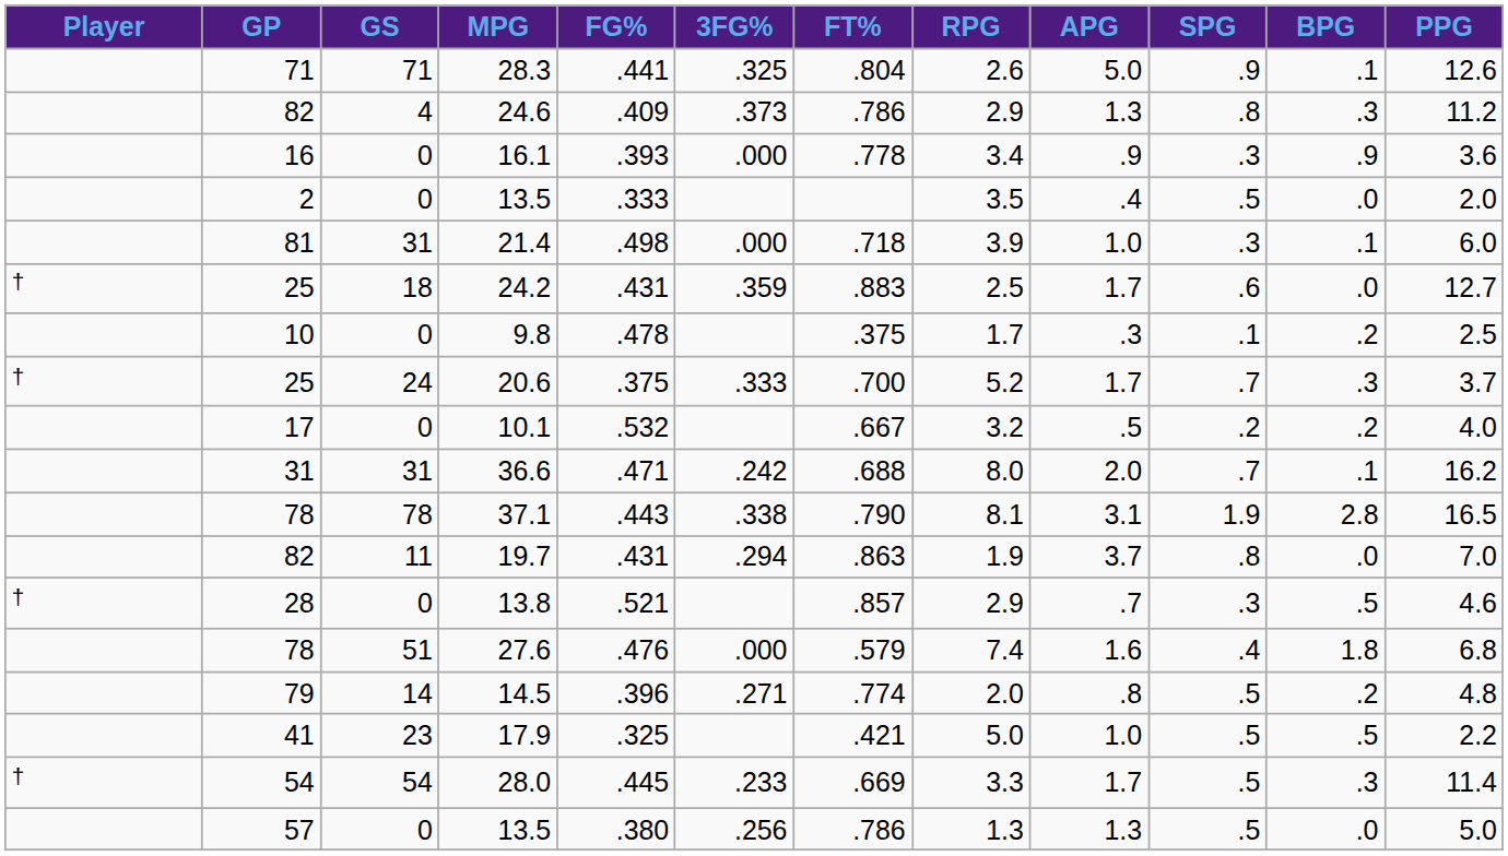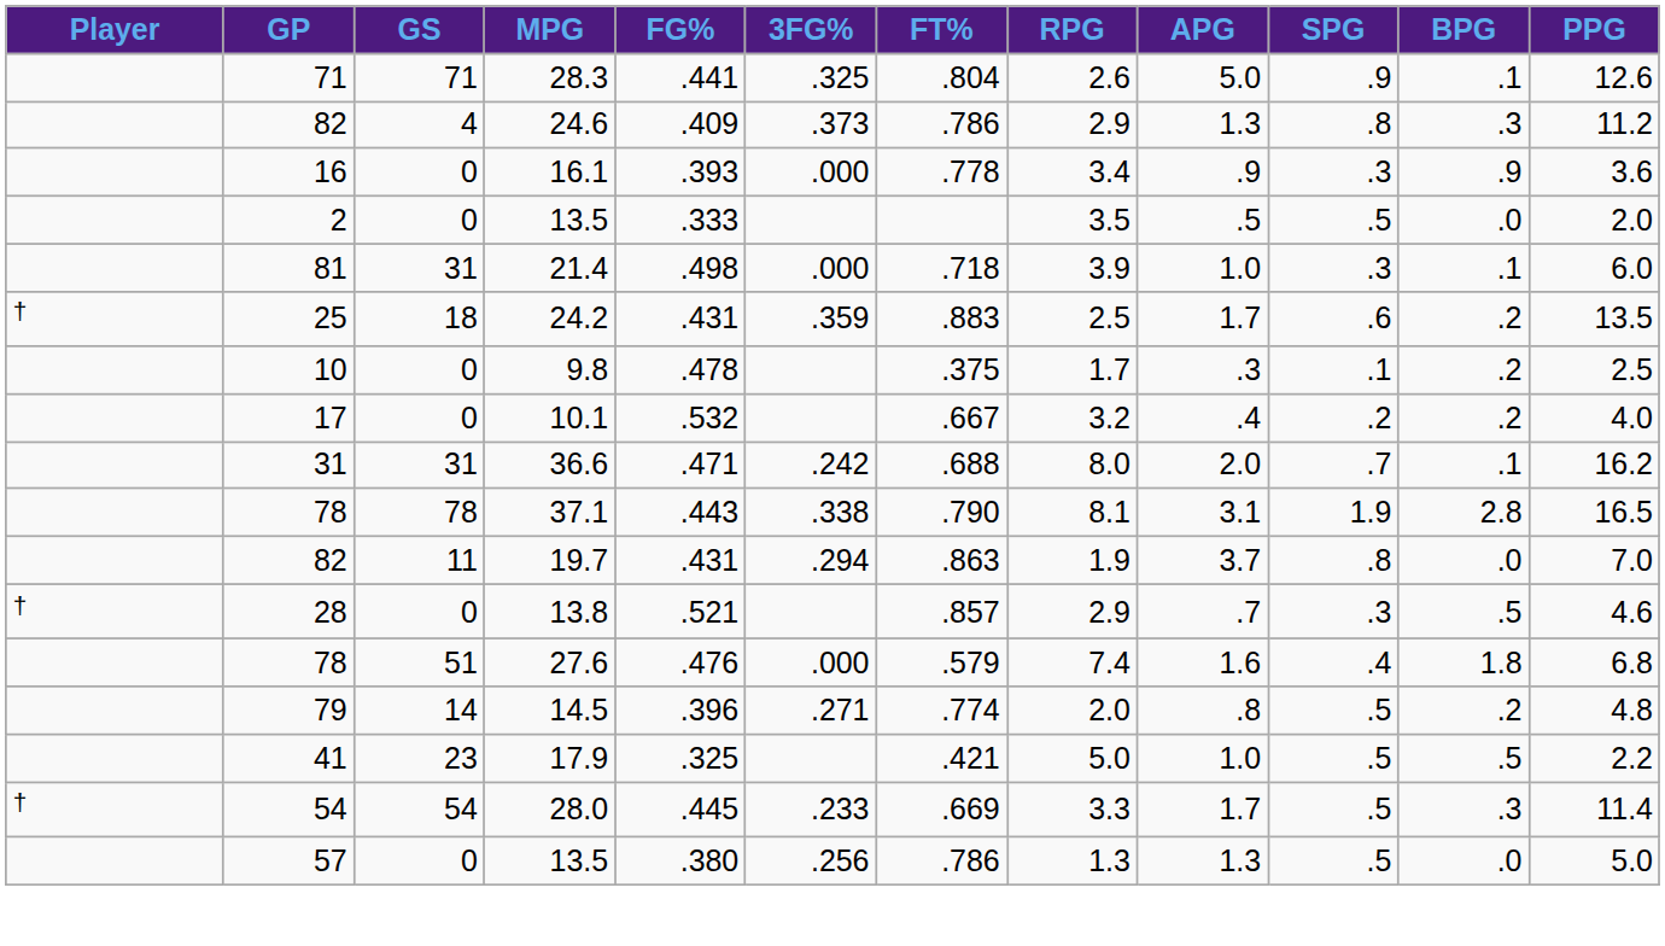 <table class="wikitable sortable" style="text-align:right; font-size: 90%">
 <tr>
 <th style="background:#4D1A7F; color:#5DADEC" width="10%">Player</th>
 <th style="background:#4D1A7F; color:#5DADEC" width="6%">GP</th>
 <th style="background:#4D1A7F; color:#5DADEC" width="6%">GS</th>
 <th style="background:#4D1A7F; color:#5DADEC" width="6%">MPG</th>
 <th style="background:#4D1A7F; color:#5DADEC" width="6%">FG%</th>
 <th style="background:#4D1A7F; color:#5DADEC" width="6%">3FG%</th>
 <th style="background:#4D1A7F; color:#5DADEC" width="6%">FT%</th>
 <th style="background:#4D1A7F; color:#5DADEC" width="6%">RPG</th>
 <th style="background:#4D1A7F; color:#5DADEC" width="6%">APG</th>
 <th style="background:#4D1A7F; color:#5DADEC" width="6%">SPG</th>
 <th style="background:#4D1A7F; color:#5DADEC" width="6%">BPG</th>
 <th style="background:#4D1A7F; color:#5DADEC" width="6%">PPG</th>
 </tr>
 <tr>
 <td style="text-align:left;"></td>
 <td>71</td>
 <td>71</td>
 <td>28.3</td>
 <td>.441</td>
 <td>.325</td>
 <td>.804</td>
 <td>2.6</td>
 <td>5.0</td>
 <td>.9</td>
 <td>.1</td>
 <td>12.6</td>
 </tr>
 <tr>
 <td style="text-align:left;"></td>
 <td>82</td>
 <td>4</td>
 <td>24.6</td>
 <td>.409</td>
 <td>.373</td>
 <td>.786</td>
 <td>2.9</td>
 <td>1.3</td>
 <td>.8</td>
 <td>.3</td>
 <td>11.2</td>
 </tr>
 <tr>
 <td style="text-align:left;"></td>
 <td>16</td>
 <td>0</td>
 <td>16.1</td>
 <td>.393</td>
 <td>.000</td>
 <td>.778</td>
 <td>3.4</td>
 <td>.9</td>
 <td>.3</td>
 <td>.9</td>
 <td>3.6</td>
 </tr>
 <tr>
 <td style="text-align:left;"></td>
 <td>2</td>
 <td>0</td>
 <td>13.5</td>
 <td>.333</td>
 <td></td>
 <td></td>
 <td>3.5</td>
-<td>.4</td>
+<td>.5</td>
 <td>.5</td>
 <td>.0</td>
 <td>2.0</td>
 </tr>
 <tr>
 <td style="text-align:left;"></td>
 <td>81</td>
 <td>31</td>
 <td>21.4</td>
 <td>.498</td>
 <td>.000</td>
 <td>.718</td>
 <td>3.9</td>
 <td>1.0</td>
 <td>.3</td>
 <td>.1</td>
 <td>6.0</td>
 </tr>
 <tr>
 <td style="text-align:left;"><sup>†</sup></td>
 <td>25</td>
 <td>18</td>
 <td>24.2</td>
 <td>.431</td>
 <td>.359</td>
 <td>.883</td>
 <td>2.5</td>
 <td>1.7</td>
 <td>.6</td>
-<td>.0</td>
-<td>12.7</td>
+<td>.2</td>
+<td>13.5</td>
 </tr>
 <tr>
 <td style="text-align:left;"></td>
 <td>10</td>
 <td>0</td>
 <td>9.8</td>
 <td>.478</td>
 <td></td>
 <td>.375</td>
 <td>1.7</td>
 <td>.3</td>
 <td>.1</td>
 <td>.2</td>
 <td>2.5</td>
 </tr>
 <tr>
-<td style="text-align:left;"><sup>†</sup></td>
-<td>25</td>
-<td>24</td>
-<td>20.6</td>
-<td>.375</td>
-<td>.333</td>
-<td>.700</td>
-<td>5.2</td>
-<td>1.7</td>
-<td>.7</td>
-<td>.3</td>
-<td>3.7</td>
-</tr>
-<tr>
 <td style="text-align:left;"></td>
 <td>17</td>
 <td>0</td>
 <td>10.1</td>
 <td>.532</td>
 <td></td>
 <td>.667</td>
 <td>3.2</td>
-<td>.5</td>
+<td>.4</td>
 <td>.2</td>
 <td>.2</td>
 <td>4.0</td>
 </tr>
 <tr>
 <td style="text-align:left;"></td>
 <td>31</td>
 <td>31</td>
 <td>36.6</td>
 <td>.471</td>
 <td>.242</td>
 <td>.688</td>
 <td>8.0</td>
 <td>2.0</td>
 <td>.7</td>
 <td>.1</td>
 <td>16.2</td>
 </tr>
 <tr>
 <td style="text-align:left;"></td>
 <td>78</td>
 <td>78</td>
 <td>37.1</td>
 <td>.443</td>
 <td>.338</td>
 <td>.790</td>
 <td>8.1</td>
 <td>3.1</td>
 <td>1.9</td>
 <td>2.8</td>
 <td>16.5</td>
 </tr>
 <tr>
 <td style="text-align:left;"></td>
 <td>82</td>
 <td>11</td>
 <td>19.7</td>
 <td>.431</td>
 <td>.294</td>
 <td>.863</td>
 <td>1.9</td>
 <td>3.7</td>
 <td>.8</td>
 <td>.0</td>
 <td>7.0</td>
 </tr>
 <tr>
 <td style="text-align:left;"><sup>†</sup></td>
 <td>28</td>
 <td>0</td>
 <td>13.8</td>
 <td>.521</td>
 <td></td>
 <td>.857</td>
 <td>2.9</td>
 <td>.7</td>
 <td>.3</td>
 <td>.5</td>
 <td>4.6</td>
 </tr>
 <tr>
 <td style="text-align:left;"></td>
 <td>78</td>
 <td>51</td>
 <td>27.6</td>
 <td>.476</td>
 <td>.000</td>
 <td>.579</td>
 <td>7.4</td>
 <td>1.6</td>
 <td>.4</td>
 <td>1.8</td>
 <td>6.8</td>
 </tr>
 <tr>
 <td style="text-align:left;"></td>
 <td>79</td>
 <td>14</td>
 <td>14.5</td>
 <td>.396</td>
 <td>.271</td>
 <td>.774</td>
 <td>2.0</td>
 <td>.8</td>
 <td>.5</td>
 <td>.2</td>
 <td>4.8</td>
 </tr>
 <tr>
 <td style="text-align:left;"></td>
 <td>41</td>
 <td>23</td>
 <td>17.9</td>
 <td>.325</td>
 <td></td>
 <td>.421</td>
 <td>5.0</td>
 <td>1.0</td>
 <td>.5</td>
 <td>.5</td>
 <td>2.2</td>
 </tr>
 <tr>
 <td style="text-align:left;"><sup>†</sup></td>
 <td>54</td>
 <td>54</td>
 <td>28.0</td>
 <td>.445</td>
 <td>.233</td>
 <td>.669</td>
 <td>3.3</td>
 <td>1.7</td>
 <td>.5</td>
 <td>.3</td>
 <td>11.4</td>
 </tr>
 <tr>
 <td style="text-align:left;"></td>
 <td>57</td>
 <td>0</td>
 <td>13.5</td>
 <td>.380</td>
 <td>.256</td>
 <td>.786</td>
 <td>1.3</td>
 <td>1.3</td>
 <td>.5</td>
 <td>.0</td>
 <td>5.0</td>
 </tr>
 </table>
